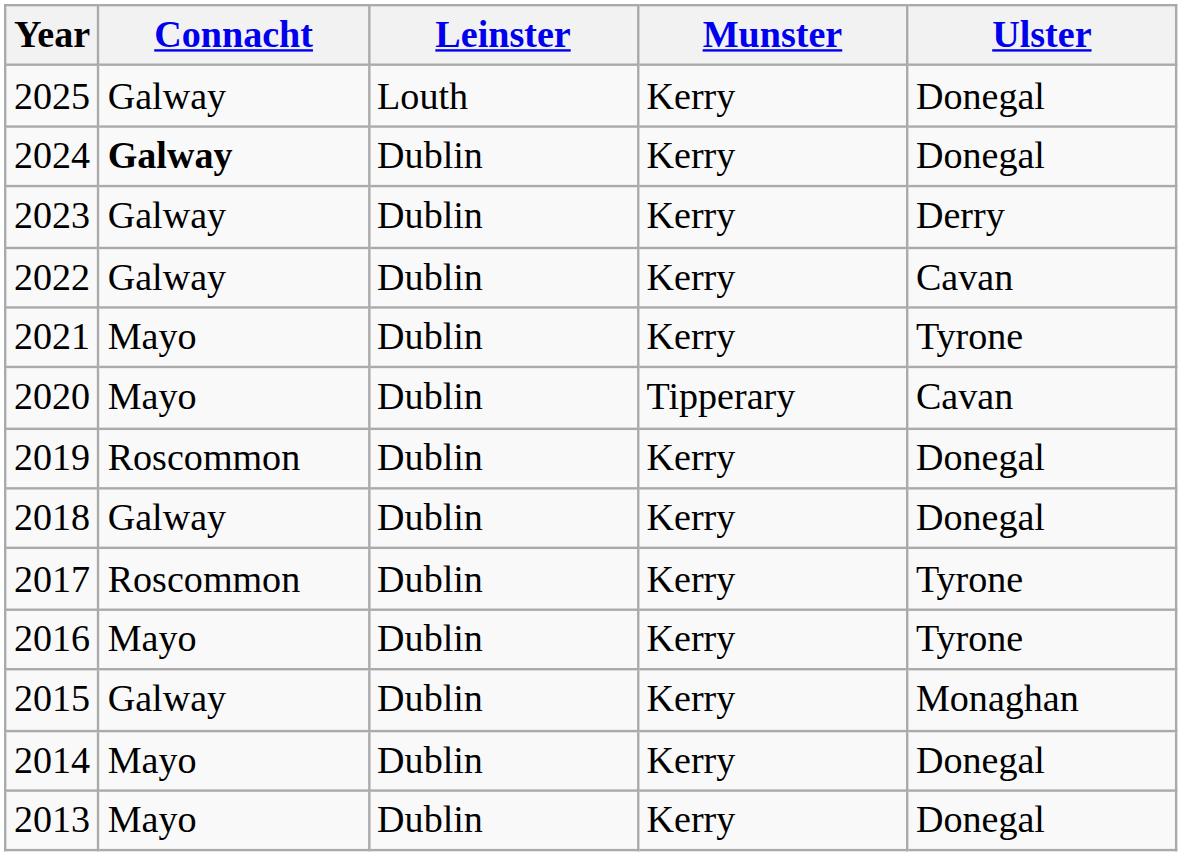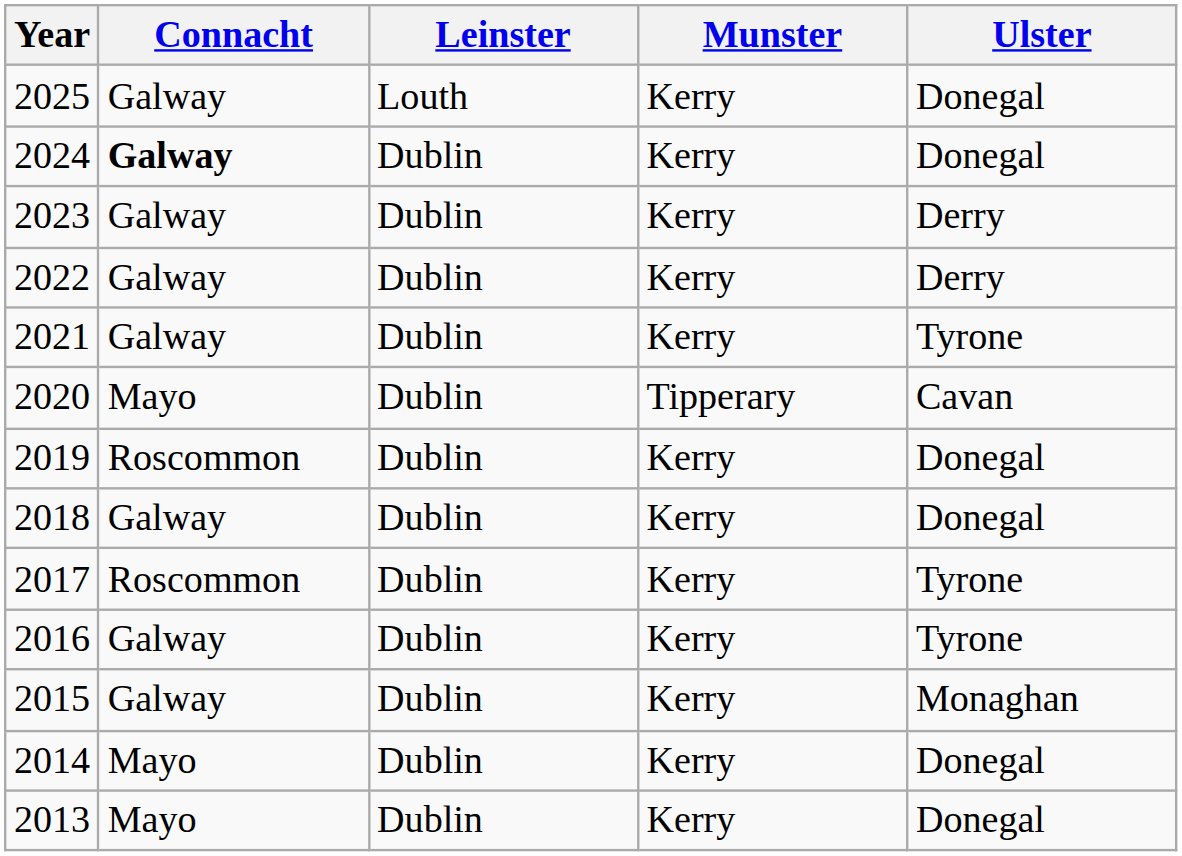 <table class="wikitable sortable">
 <tr>
 <th width="8%">Year</th>
 <th width="23%"><a href='#'>Connacht</a></th>
 <th width="23%"><a href='#'>Leinster</a></th>
 <th width="23%"><a href='#'>Munster</a></th>
 <th width="23%"><a href='#'>Ulster</a></th>
 </tr>
 <tr>
 <td>2025</td>
 <td>Galway</td>
 <td>Louth</td>
 <td>Kerry</td>
 <td>Donegal</td>
 </tr>
 <tr>
 <td>2024</td>
 <td><strong>Galway</strong></td>
 <td>Dublin</td>
 <td>Kerry</td>
 <td>Donegal</td>
 </tr>
 <tr>
 <td>2023</td>
 <td>Galway</td>
 <td>Dublin</td>
 <td>Kerry</td>
 <td>Derry</td>
 </tr>
 <tr>
 <td>2022</td>
 <td>Galway</td>
 <td>Dublin</td>
 <td>Kerry</td>
-<td>Cavan</td>
+<td>Derry</td>
 </tr>
 <tr>
 <td>2021</td>
-<td>Mayo</td>
+<td>Galway</td>
 <td>Dublin</td>
 <td>Kerry</td>
 <td>Tyrone</td>
 </tr>
 <tr>
 <td>2020</td>
 <td>Mayo</td>
 <td>Dublin</td>
 <td>Tipperary</td>
 <td>Cavan</td>
 </tr>
 <tr>
 <td>2019</td>
 <td>Roscommon</td>
 <td>Dublin</td>
 <td>Kerry</td>
 <td>Donegal</td>
 </tr>
 <tr>
 <td>2018</td>
 <td>Galway</td>
 <td>Dublin</td>
 <td>Kerry</td>
 <td>Donegal</td>
 </tr>
 <tr>
 <td>2017</td>
 <td>Roscommon</td>
 <td>Dublin</td>
 <td>Kerry</td>
 <td>Tyrone</td>
 </tr>
 <tr>
 <td>2016</td>
-<td>Mayo</td>
+<td>Galway</td>
 <td>Dublin</td>
 <td>Kerry</td>
 <td>Tyrone</td>
 </tr>
 <tr>
 <td>2015</td>
 <td>Galway</td>
 <td>Dublin</td>
 <td>Kerry</td>
 <td>Monaghan</td>
 </tr>
 <tr>
 <td>2014</td>
 <td>Mayo</td>
 <td>Dublin</td>
 <td>Kerry</td>
 <td>Donegal</td>
 </tr>
 <tr>
 <td>2013</td>
 <td>Mayo</td>
 <td>Dublin</td>
 <td>Kerry</td>
 <td>Donegal</td>
 </tr>
 </table>
